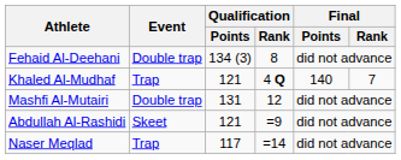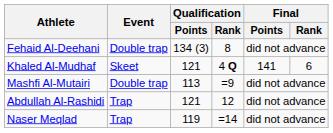 <table class="wikitable" style="font-size:90%">
 <tr>
 <th rowspan="2">Athlete</th>
 <th rowspan="2">Event</th>
 <th colspan=2>Qualification</th>
 <th colspan=2>Final</th>
 </tr>
 <tr style="font-size:95%">
 <th>Points</th>
 <th>Rank</th>
 <th>Points</th>
 <th>Rank</th>
 </tr>
 <tr align=center>
 <td align=left><a href='#'>Fehaid Al-Deehani</a></td>
 <td align=left><a href='#'>Double trap</a></td>
 <td>134 (3)</td>
 <td>8</td>
 <td colspan=2>did not advance</td>
 </tr>
 <tr align=center>
 <td align=left><a href='#'>Khaled Al-Mudhaf</a></td>
-<td align=left><a href='#'>Trap</a></td>
+<td align=left><a href='#'>Skeet</a></td>
 <td>121</td>
 <td>4 <strong>Q</strong></td>
-<td>140</td>
-<td>7</td>
+<td>141</td>
+<td>6</td>
 </tr>
 <tr align=center>
 <td align=left><a href='#'>Mashfi Al-Mutairi</a></td>
 <td align=left><a href='#'>Double trap</a></td>
-<td>131</td>
-<td>12</td>
+<td>113</td>
+<td>=9</td>
 <td colspan=2>did not advance</td>
 </tr>
 <tr align=center>
 <td align=left><a href='#'>Abdullah Al-Rashidi</a></td>
-<td align=left><a href='#'>Skeet</a></td>
+<td align=left><a href='#'>Trap</a></td>
 <td>121</td>
-<td>=9</td>
+<td>12</td>
 <td colspan=2>did not advance</td>
 </tr>
 <tr align=center>
 <td align=left><a href='#'>Naser Meqlad</a></td>
 <td align=left><a href='#'>Trap</a></td>
-<td>117</td>
+<td>119</td>
 <td>=14</td>
 <td colspan=2>did not advance</td>
 </tr>
 </table>
